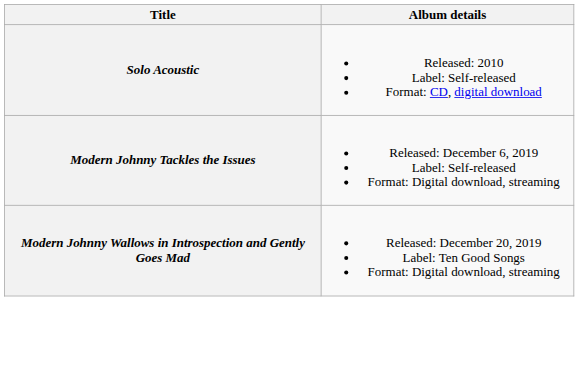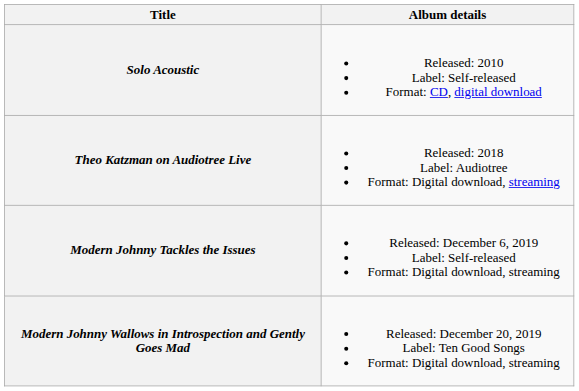 <table class="wikitable plainrowheaders" style="text-align:center;" border="1">
 <tr>
 <th scope="col" style="width:24em;">Title</th>
 <th scope="col" style="width:19em;">Album details</th>
 </tr>
 <tr>
 <th scope="row"><em>Solo Acoustic</em></th>
 <td><br><ul><li>Released: 2010</li><li>Label: Self-released</li><li>Format: <a href='#'>CD</a>, <a href='#'>digital download</a></li></ul></td>
 </tr>
 <tr>
+<th scope="row"><em>Theo Katzman on Audiotree Live</em></th>
+<td><br><ul><li>Released: 2018</li><li>Label: Audiotree</li><li>Format: Digital download, <a href='#'>streaming</a></li></ul></td>
+</tr>
+<tr>
 <th scope="row"><em>Modern Johnny Tackles the Issues</em></th>
 <td><br><ul><li>Released: December 6, 2019</li><li>Label: Self-released</li><li>Format: Digital download, streaming</li></ul></td>
 </tr>
 <tr>
 <th scope="row"><em>Modern Johnny Wallows in Introspection and Gently Goes Mad</em></th>
 <td><br><ul><li>Released: December 20, 2019</li><li>Label: Ten Good Songs</li><li>Format: Digital download, streaming</li></ul></td>
 </tr>
 </table>
